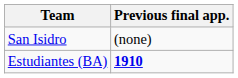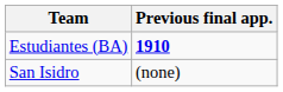 <table class="wikitable">
 <tr>
 <th width= px>Team</th>
 <th width= px>Previous final app.</th>
 </tr>
 <tr>
+<td><a href='#'>Estudiantes (BA)</a></td>
+<td><strong><a href='#'>1910</a></strong></td>
+</tr>
+<tr>
 <td><a href='#'>San Isidro</a></td>
 <td>(none)</td>
 </tr>
-<tr>
-<td><a href='#'>Estudiantes (BA)</a></td>
-<td><strong><a href='#'>1910</a></strong></td>
-</tr>
 </table>
